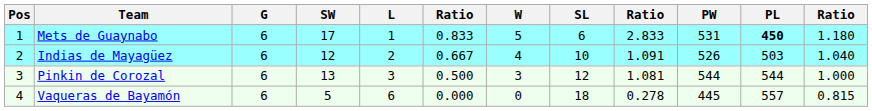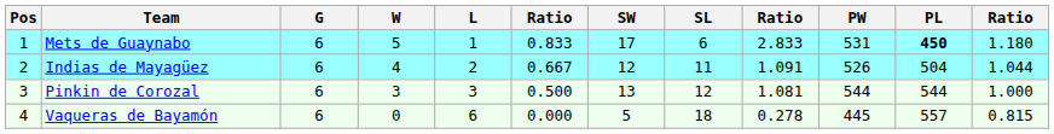 <table class=wikitable style="text-align:center">
 <tr bgcolor="#DCDCDC">
 <th width="25">Pos</th>
 <th width="200">Team</th>
 <th width="60">G</th>
-<th width="60">SW</th>
+<th width="60">W</th>
 <th width="60">L</th>
 <th width="60">Ratio</th>
-<th width="60">W</th>
+<th width="60">SW</th>
 <th width="60">SL</th>
 <th width="60">Ratio</th>
 <th width="60">PW</th>
 <th width="60">PL</th>
 <th width="60">Ratio</th>
 </tr>
 <tr bgcolor=#99FFFF>
 <td>1</td>
 <td align=left><a href='#'>Mets de Guaynabo</a></td>
 <td>6</td>
-<td>17</td>
+<td>5</td>
 <td>1</td>
 <td>0.833</td>
-<td>5</td>
+<td>17</td>
 <td>6</td>
 <td>2.833</td>
 <td>531</td>
 <td><strong>450</strong></td>
 <td>1.180</td>
 </tr>
 <tr bgcolor=#99FFFF>
 <td>2</td>
 <td align=left><a href='#'>Indias de Mayagüez</a></td>
 <td>6</td>
-<td>12</td>
+<td>4</td>
 <td>2</td>
 <td>0.667</td>
-<td>4</td>
-<td>10</td>
+<td>12</td>
+<td>11</td>
 <td>1.091</td>
 <td>526</td>
-<td>503</td>
-<td>1.040</td>
+<td>504</td>
+<td>1.044</td>
 </tr>
 <tr bgcolor=#eeffee>
 <td>3</td>
 <td align=left><a href='#'>Pinkin de Corozal</a></td>
 <td>6</td>
-<td>13</td>
+<td>3</td>
 <td>3</td>
 <td>0.500</td>
-<td>3</td>
+<td>13</td>
 <td>12</td>
 <td>1.081</td>
 <td>544</td>
 <td>544</td>
 <td>1.000</td>
 </tr>
 <tr bgcolor=#eeffee>
 <td>4</td>
 <td align=left><a href='#'>Vaqueras de Bayamón</a></td>
 <td>6</td>
-<td>5</td>
+<td>0</td>
 <td>6</td>
 <td>0.000</td>
-<td>0</td>
+<td>5</td>
 <td>18</td>
 <td>0.278</td>
 <td>445</td>
 <td>557</td>
 <td>0.815</td>
 </tr>
 </table>
